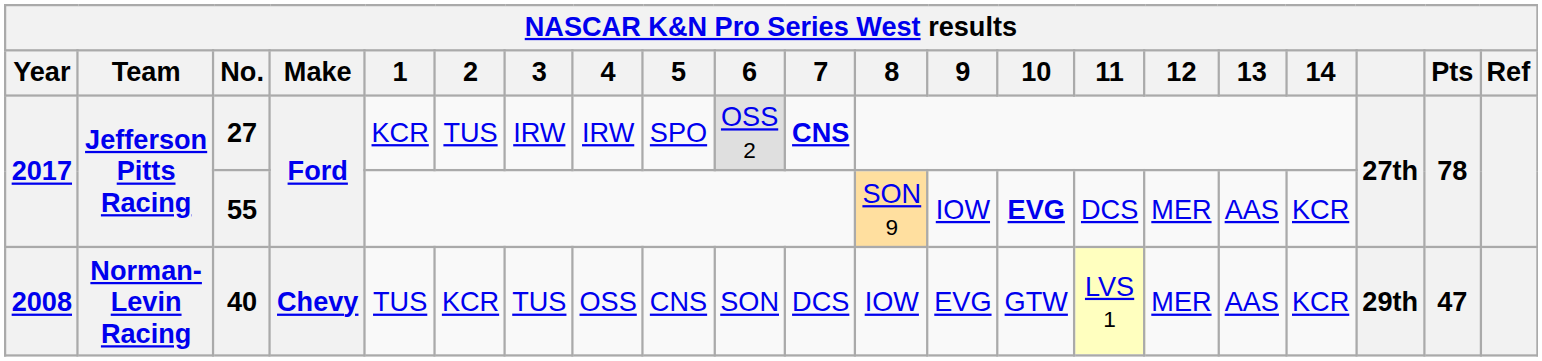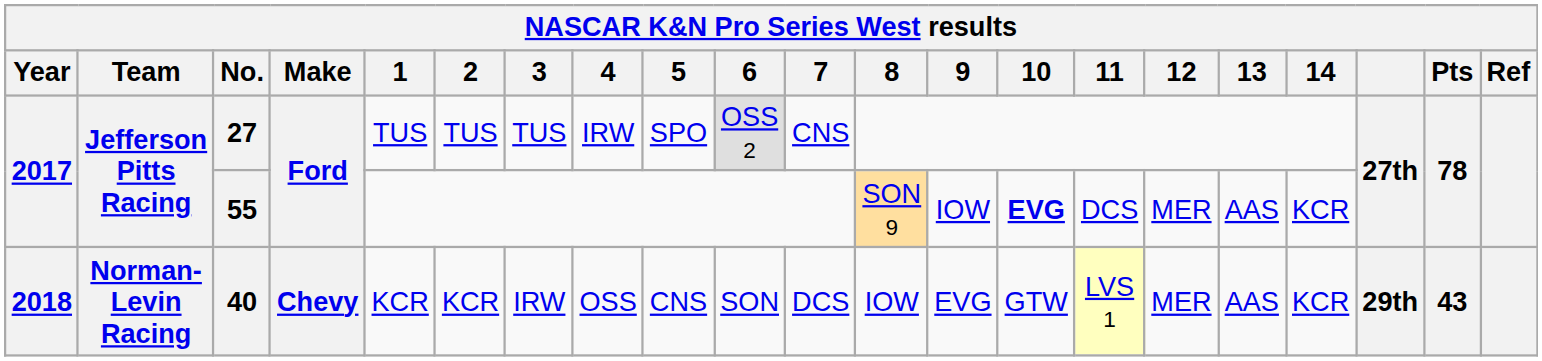 <table class="wikitable" style="text-align:center; font-size:75%">
 <tr>
 <th colspan=45><a href='#'>NASCAR K&N Pro Series West</a> results</th>
 </tr>
 <tr>
 <th>Year</th>
 <th>Team</th>
 <th>No.</th>
 <th>Make</th>
 <th>1</th>
 <th>2</th>
 <th>3</th>
 <th>4</th>
 <th>5</th>
 <th>6</th>
 <th>7</th>
 <th>8</th>
 <th>9</th>
 <th>10</th>
 <th>11</th>
 <th>12</th>
 <th>13</th>
 <th>14</th>
 <th></th>
 <th>Pts</th>
 <th>Ref</th>
 </tr>
 <tr>
 <th rowspan=2><a href='#'>2017</a></th>
 <th rowspan=2><a href='#'>Jefferson Pitts Racing</a></th>
 <th>27</th>
 <th rowspan=2><a href='#'>Ford</a></th>
-<td><a href='#'>KCR</a></td>
 <td><a href='#'>TUS</a></td>
-<td><a href='#'>IRW</a></td>
+<td><a href='#'>TUS</a></td>
+<td><a href='#'>TUS</a></td>
 <td><a href='#'>IRW</a></td>
 <td><a href='#'>SPO</a></td>
 <td style="background:#DFDFDF;"><a href='#'>OSS</a><br><small>2</small></td>
-<td><strong><a href='#'>CNS</a></strong></td>
+<td><a href='#'>CNS</a></td>
 <td colspan=7></td>
 <th rowspan=2>27th</th>
 <th rowspan=2>78</th>
 <th rowspan=2></th>
 </tr>
 <tr>
 <th>55</th>
 <td colspan=7></td>
 <td style="background:#FFDF9F;"><a href='#'>SON</a><br><small>9</small></td>
 <td><a href='#'>IOW</a></td>
 <td><strong><a href='#'>EVG</a></strong></td>
 <td><a href='#'>DCS</a></td>
 <td><a href='#'>MER</a></td>
 <td><a href='#'>AAS</a></td>
 <td><a href='#'>KCR</a></td>
 </tr>
 <tr>
-<th><a href='#'>2008</a></th>
+<th><a href='#'>2018</a></th>
 <th><a href='#'>Norman-Levin Racing</a></th>
 <th>40</th>
 <th><a href='#'>Chevy</a></th>
-<td><a href='#'>TUS</a></td>
 <td><a href='#'>KCR</a></td>
-<td><a href='#'>TUS</a></td>
+<td><a href='#'>KCR</a></td>
+<td><a href='#'>IRW</a></td>
 <td><a href='#'>OSS</a></td>
 <td><a href='#'>CNS</a></td>
 <td><a href='#'>SON</a></td>
 <td><a href='#'>DCS</a></td>
 <td><a href='#'>IOW</a></td>
 <td><a href='#'>EVG</a></td>
 <td><a href='#'>GTW</a></td>
 <td style="background:#FFFFBF;"><a href='#'>LVS</a><br><small>1</small></td>
 <td><a href='#'>MER</a></td>
 <td><a href='#'>AAS</a></td>
 <td><a href='#'>KCR</a></td>
 <th>29th</th>
-<th>47</th>
+<th>43</th>
 <th></th>
 </tr>
 </table>
